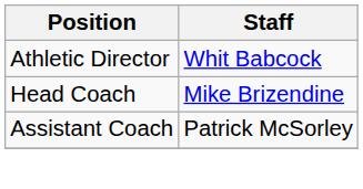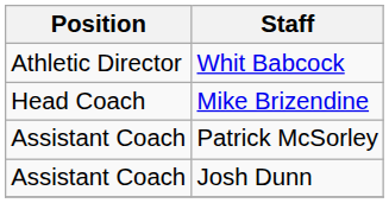 <table class="wikitable">
 <tr>
 <th>Position</th>
 <th>Staff</th>
 </tr>
 <tr>
 <td>Athletic Director</td>
 <td><a href='#'>Whit Babcock</a></td>
 </tr>
 <tr>
 <td>Head Coach</td>
 <td><a href='#'>Mike Brizendine</a></td>
 </tr>
 <tr>
 <td>Assistant Coach</td>
 <td>Patrick McSorley</td>
 </tr>
 <tr>
+<td>Assistant Coach</td>
+<td>Josh Dunn</td>
+</tr>
+<tr>
 </tr>
 </table>
